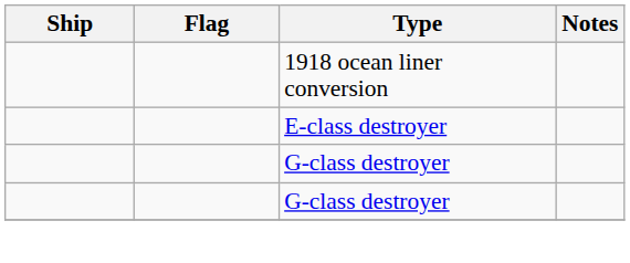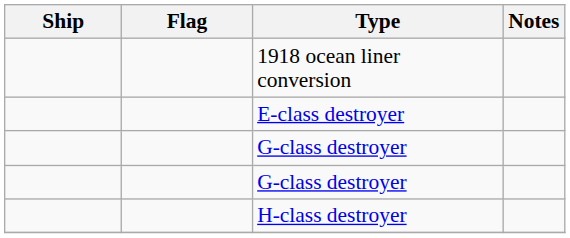 <table class="wikitable sortable">
 <tr>
 <th scope="col" width="80px">Ship</th>
 <th scope="col" width="90px">Flag</th>
 <th scope="col" width="180px">Type</th>
 <th>Notes</th>
 </tr>
 <tr>
 <td align="left"></td>
 <td align="left"></td>
 <td align="left">1918 ocean liner conversion</td>
 <td align="left"></td>
 </tr>
 <tr>
 <td align="left"></td>
 <td align="left"></td>
 <td align="left"><a href='#'>E-class destroyer</a></td>
 <td align="left"></td>
 </tr>
 <tr>
 <td align="left"></td>
 <td align="left"></td>
 <td align="left"><a href='#'>G-class destroyer</a></td>
 <td align="left"></td>
 </tr>
 <tr>
 <td align="left"></td>
 <td align="left"></td>
 <td align="left"><a href='#'>G-class destroyer</a></td>
 <td align="left"></td>
 </tr>
 <tr>
+<td align="left"></td>
+<td align="left"></td>
+<td align="left"><a href='#'>H-class destroyer</a></td>
+<td align="left"></td>
+</tr>
+<tr>
 </tr>
 </table>
